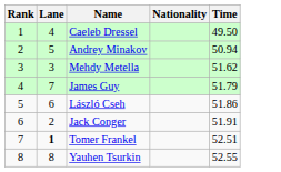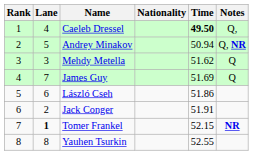 <table class="wikitable sortable" style="text-align:center">
 <tr>
 <th>Rank</th>
 <th>Lane</th>
 <th>Name</th>
 <th>Nationality</th>
 <th>Time</th>
+<th>Notes</th>
 </tr>
 <tr bgcolor=ccffcc>
 <td>1</td>
 <td>4</td>
 <td align=left><a href='#'>Caeleb Dressel</a></td>
 <td align=left></td>
-<td>49.50</td>
+<td><strong>49.50</strong></td>
+<td>Q, </td>
 </tr>
 <tr bgcolor=ccffcc>
 <td>2</td>
 <td>5</td>
 <td align=left><a href='#'>Andrey Minakov</a></td>
 <td align=left></td>
 <td>50.94</td>
+<td>Q, <strong><a href='#'>NR</a></strong></td>
 </tr>
 <tr bgcolor=ccffcc>
 <td>3</td>
 <td>3</td>
 <td align=left><a href='#'>Mehdy Metella</a></td>
 <td align=left></td>
 <td>51.62</td>
+<td>Q</td>
 </tr>
 <tr bgcolor=ccffcc>
 <td>4</td>
 <td>7</td>
 <td align=left><a href='#'>James Guy</a></td>
 <td align=left></td>
-<td>51.79</td>
+<td>51.69</td>
+<td>Q</td>
 </tr>
 <tr>
 <td>5</td>
 <td>6</td>
 <td align=left><a href='#'>László Cseh</a></td>
 <td align=left></td>
 <td>51.86</td>
+<td></td>
 </tr>
 <tr>
 <td>6</td>
 <td>2</td>
 <td align=left><a href='#'>Jack Conger</a></td>
 <td align=left></td>
 <td>51.91</td>
+<td></td>
 </tr>
 <tr>
 <td>7</td>
 <td><strong>1</strong></td>
 <td align=left><a href='#'>Tomer Frankel</a></td>
 <td align=left></td>
-<td>52.51</td>
+<td>52.15</td>
+<td><strong><a href='#'>NR</a></strong></td>
 </tr>
 <tr>
 <td>8</td>
 <td>8</td>
 <td align=left><a href='#'>Yauhen Tsurkin</a></td>
 <td align=left></td>
 <td>52.55</td>
+<td></td>
 </tr>
 </table>
